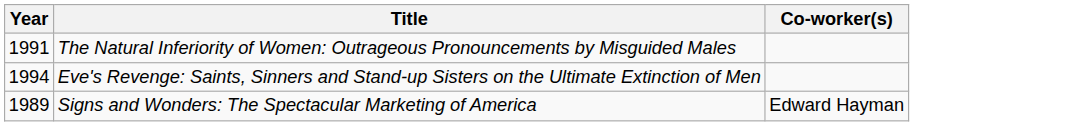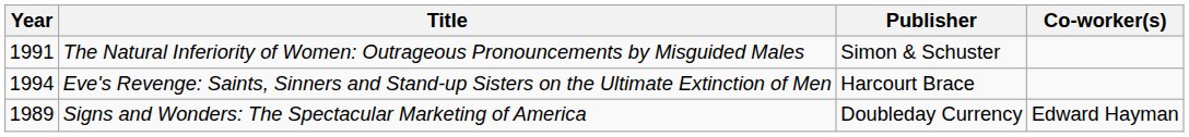 <table class="wikitable">
 <tr>
 <th>Year</th>
 <th>Title</th>
+<th>Publisher</th>
 <th>Co-worker(s)</th>
 </tr>
 <tr>
 <td>1991</td>
 <td><em>The Natural Inferiority of Women: Outrageous Pronouncements by Misguided Males</em></td>
+<td>Simon & Schuster</td>
 <td></td>
 </tr>
 <tr>
 <td>1994</td>
 <td><em>Eve's Revenge: Saints, Sinners and Stand-up Sisters on the Ultimate Extinction of Men</em></td>
+<td>Harcourt Brace</td>
 <td></td>
 </tr>
 <tr>
 <td>1989</td>
 <td><em>Signs and Wonders: The Spectacular Marketing of America</em></td>
+<td>Doubleday Currency</td>
 <td>Edward Hayman</td>
 </tr>
 </table>
